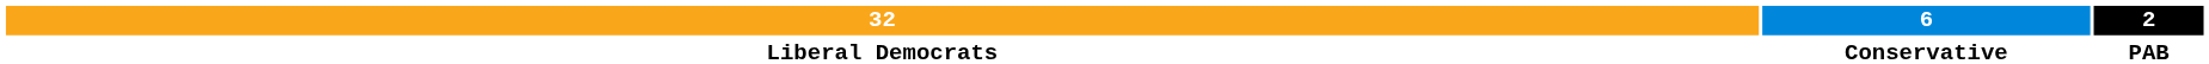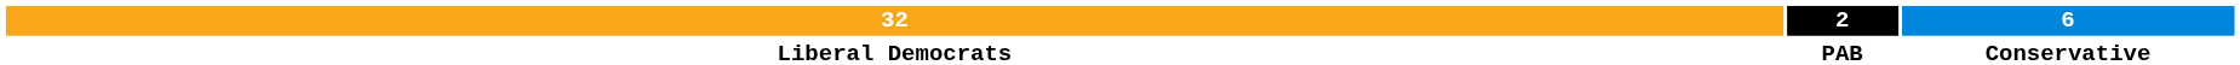 <table style="width:100%; text-align:center;">
 <tr style="color:white;">
 <td style="background:#FAA61A; width:80%;"><strong>32</strong></td>
+<td style="background:black; width:5%;"><strong>2</strong></td>
 <td style="background:#0087DC; width:15%;"><strong>6</strong></td>
-<td style="background:black; width:5%;"><strong>2</strong></td>
 </tr>
 <tr>
 <td><span><strong>Liberal Democrats</strong></span></td>
+<td><span><strong>PAB</strong></span></td>
 <td><span><strong>Conservative</strong></span></td>
-<td><span><strong>PAB</strong></span></td>
 </tr>
 </table>
